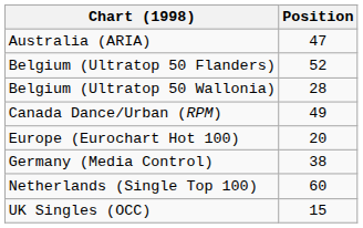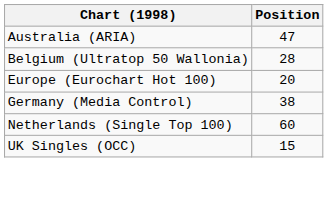 <table class="wikitable sortable">
 <tr>
 <th>Chart (1998)</th>
 <th>Position</th>
 </tr>
 <tr>
 <td>Australia (ARIA)</td>
 <td align="center">47</td>
 </tr>
 <tr>
-<td>Belgium (Ultratop 50 Flanders)</td>
-<td align="center">52</td>
-</tr>
-<tr>
 <td>Belgium (Ultratop 50 Wallonia)</td>
 <td align="center">28</td>
-</tr>
-<tr>
-<td>Canada Dance/Urban (<em>RPM</em>)</td>
-<td align="center">49</td>
 </tr>
 <tr>
 <td>Europe (Eurochart Hot 100)</td>
 <td align="center">20</td>
 </tr>
 <tr>
 <td>Germany (Media Control)</td>
 <td align="center">38</td>
 </tr>
 <tr>
 <td>Netherlands (Single Top 100)</td>
 <td align="center">60</td>
 </tr>
 <tr>
 <td>UK Singles (OCC)</td>
 <td align="center">15</td>
 </tr>
 </table>
